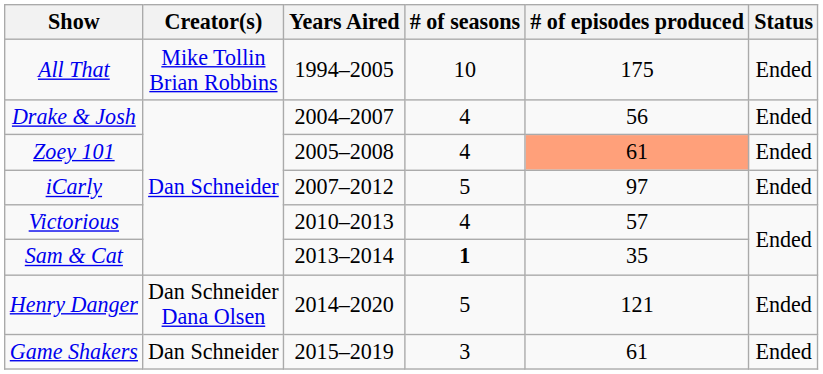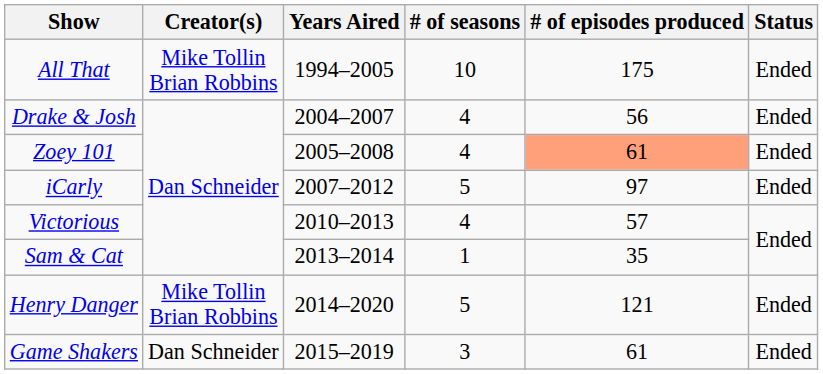 <table class="wikitable" style="text-align:center;">
 <tr>
 <th>Show</th>
 <th>Creator(s)</th>
 <th>Years Aired</th>
 <th># of seasons</th>
 <th># of episodes produced</th>
 <th>Status</th>
 </tr>
 <tr>
 <td><em><a href='#'>All That</a></em></td>
 <td><a href='#'>Mike Tollin</a><br><a href='#'>Brian Robbins</a></td>
 <td>1994–2005</td>
 <td>10</td>
 <td>175</td>
 <td>Ended</td>
 </tr>
 <tr>
 <td><em><a href='#'>Drake & Josh</a></em></td>
 <td rowspan="5"><a href='#'>Dan Schneider</a></td>
 <td>2004–2007</td>
 <td>4</td>
 <td>56</td>
 <td>Ended</td>
 </tr>
 <tr>
 <td><em><a href='#'>Zoey 101</a></em></td>
 <td>2005–2008</td>
 <td>4</td>
 <td style="background: lightsalmon;">61</td>
 <td>Ended</td>
 </tr>
 <tr>
 <td><em><a href='#'>iCarly</a></em></td>
 <td>2007–2012</td>
 <td>5</td>
 <td>97</td>
 <td>Ended</td>
 </tr>
 <tr>
 <td><em><a href='#'>Victorious</a></em></td>
 <td>2010–2013</td>
 <td>4</td>
 <td>57</td>
 <td rowspan=2>Ended</td>
 </tr>
 <tr>
 <td><em><a href='#'>Sam & Cat</a></em></td>
 <td>2013–2014</td>
-<td><strong>1</strong></td>
+<td>1</td>
 <td>35</td>
 </tr>
 <tr>
 <td><em><a href='#'>Henry Danger</a></em></td>
-<td>Dan Schneider<br><a href='#'>Dana Olsen</a></td>
+<td><a href='#'>Mike Tollin</a><br><a href='#'>Brian Robbins</a></td>
 <td>2014–2020</td>
 <td>5</td>
 <td>121</td>
 <td>Ended</td>
 </tr>
 <tr>
 <td><em><a href='#'>Game Shakers</a></em></td>
 <td rowspan="2">Dan Schneider</td>
 <td>2015–2019</td>
 <td>3</td>
 <td>61</td>
 <td>Ended</td>
 </tr>
 </table>
